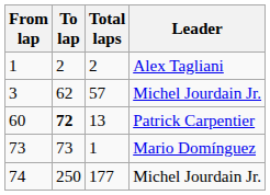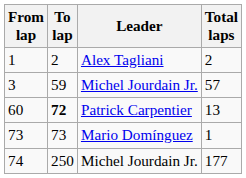 <table class="wikitable" style="font-size:95%;">
 <tr>
 <th>From<br>lap</th>
 <th>To<br>lap</th>
+<th>Leader</th>
 <th>Total<br>laps</th>
-<th>Leader</th>
 </tr>
 <tr>
 <td>1</td>
 <td>2</td>
+<td><a href='#'>Alex Tagliani</a></td>
 <td>2</td>
-<td><a href='#'>Alex Tagliani</a></td>
 </tr>
 <tr>
 <td>3</td>
-<td>62</td>
+<td>59</td>
+<td><a href='#'>Michel Jourdain Jr.</a></td>
 <td>57</td>
-<td><a href='#'>Michel Jourdain Jr.</a></td>
 </tr>
 <tr>
 <td>60</td>
 <td><strong>72</strong></td>
+<td><a href='#'>Patrick Carpentier</a></td>
 <td>13</td>
-<td><a href='#'>Patrick Carpentier</a></td>
 </tr>
 <tr>
 <td>73</td>
 <td>73</td>
+<td><a href='#'>Mario Domínguez</a></td>
 <td>1</td>
-<td><a href='#'>Mario Domínguez</a></td>
 </tr>
 <tr>
 <td>74</td>
 <td>250</td>
+<td>Michel Jourdain Jr.</td>
 <td>177</td>
-<td>Michel Jourdain Jr.</td>
 </tr>
 </table>
